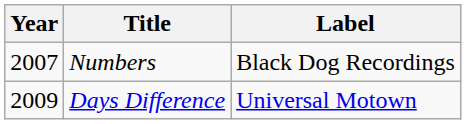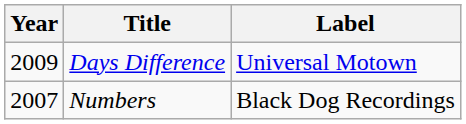 <table class="wikitable" border="1">
 <tr>
 <th>Year</th>
 <th>Title</th>
 <th>Label</th>
 </tr>
 <tr>
+<td>2009</td>
+<td><em><a href='#'>Days Difference</a></em></td>
+<td><a href='#'>Universal Motown</a></td>
+</tr>
+<tr>
 <td>2007</td>
 <td><em>Numbers</em></td>
 <td>Black Dog Recordings</td>
 </tr>
-<tr>
-<td>2009</td>
-<td><em><a href='#'>Days Difference</a></em></td>
-<td><a href='#'>Universal Motown</a></td>
-</tr>
 </table>
